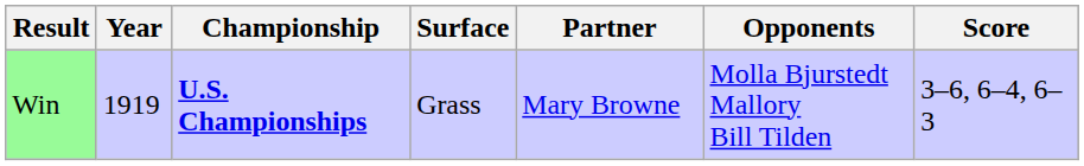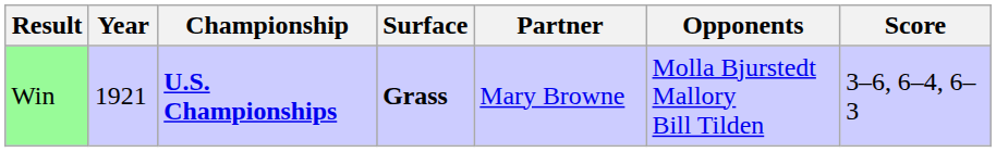 <table class="sortable wikitable">
 <tr>
 <th style="width:45px">Result</th>
 <th style="width:40px">Year</th>
 <th style="width:160px">Championship</th>
 <th style="width:50px">Surface</th>
 <th style="width:170px">Partner</th>
 <th style="width:170px">Opponents</th>
 <th style="width:160px" class="unsortable">Score</th>
 </tr>
 <tr style="background:#ccf;">
 <td style="background:#98fb98;">Win</td>
-<td>1919</td>
+<td>1921</td>
 <td><strong><a href='#'>U.S. Championships</a></strong></td>
-<td>Grass</td>
+<td><strong>Grass</strong></td>
 <td> <a href='#'>Mary Browne</a></td>
 <td> <a href='#'>Molla Bjurstedt Mallory</a><br> <a href='#'>Bill Tilden</a></td>
 <td>3–6, 6–4, 6–3</td>
 </tr>
 </table>
